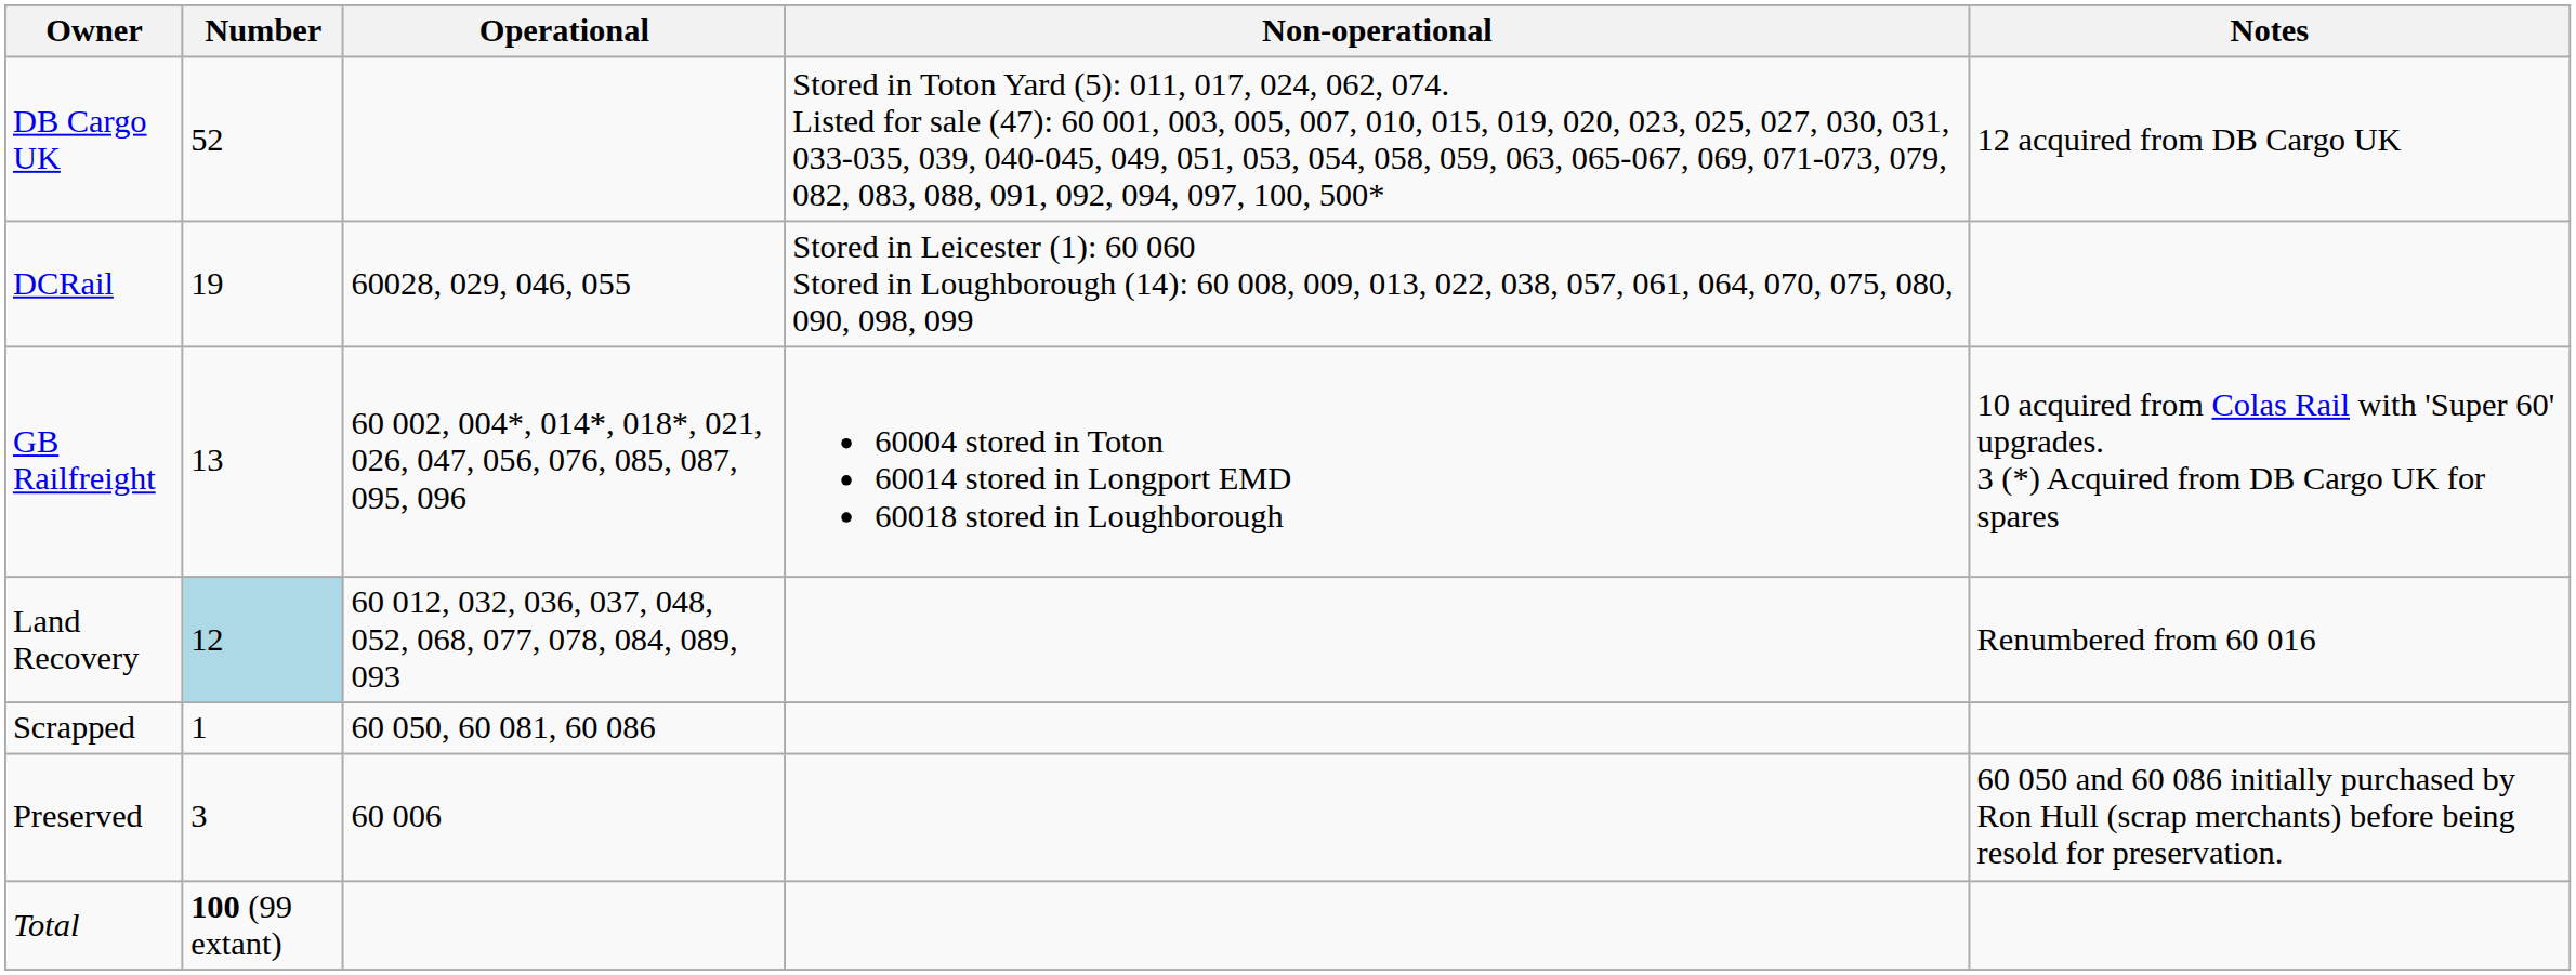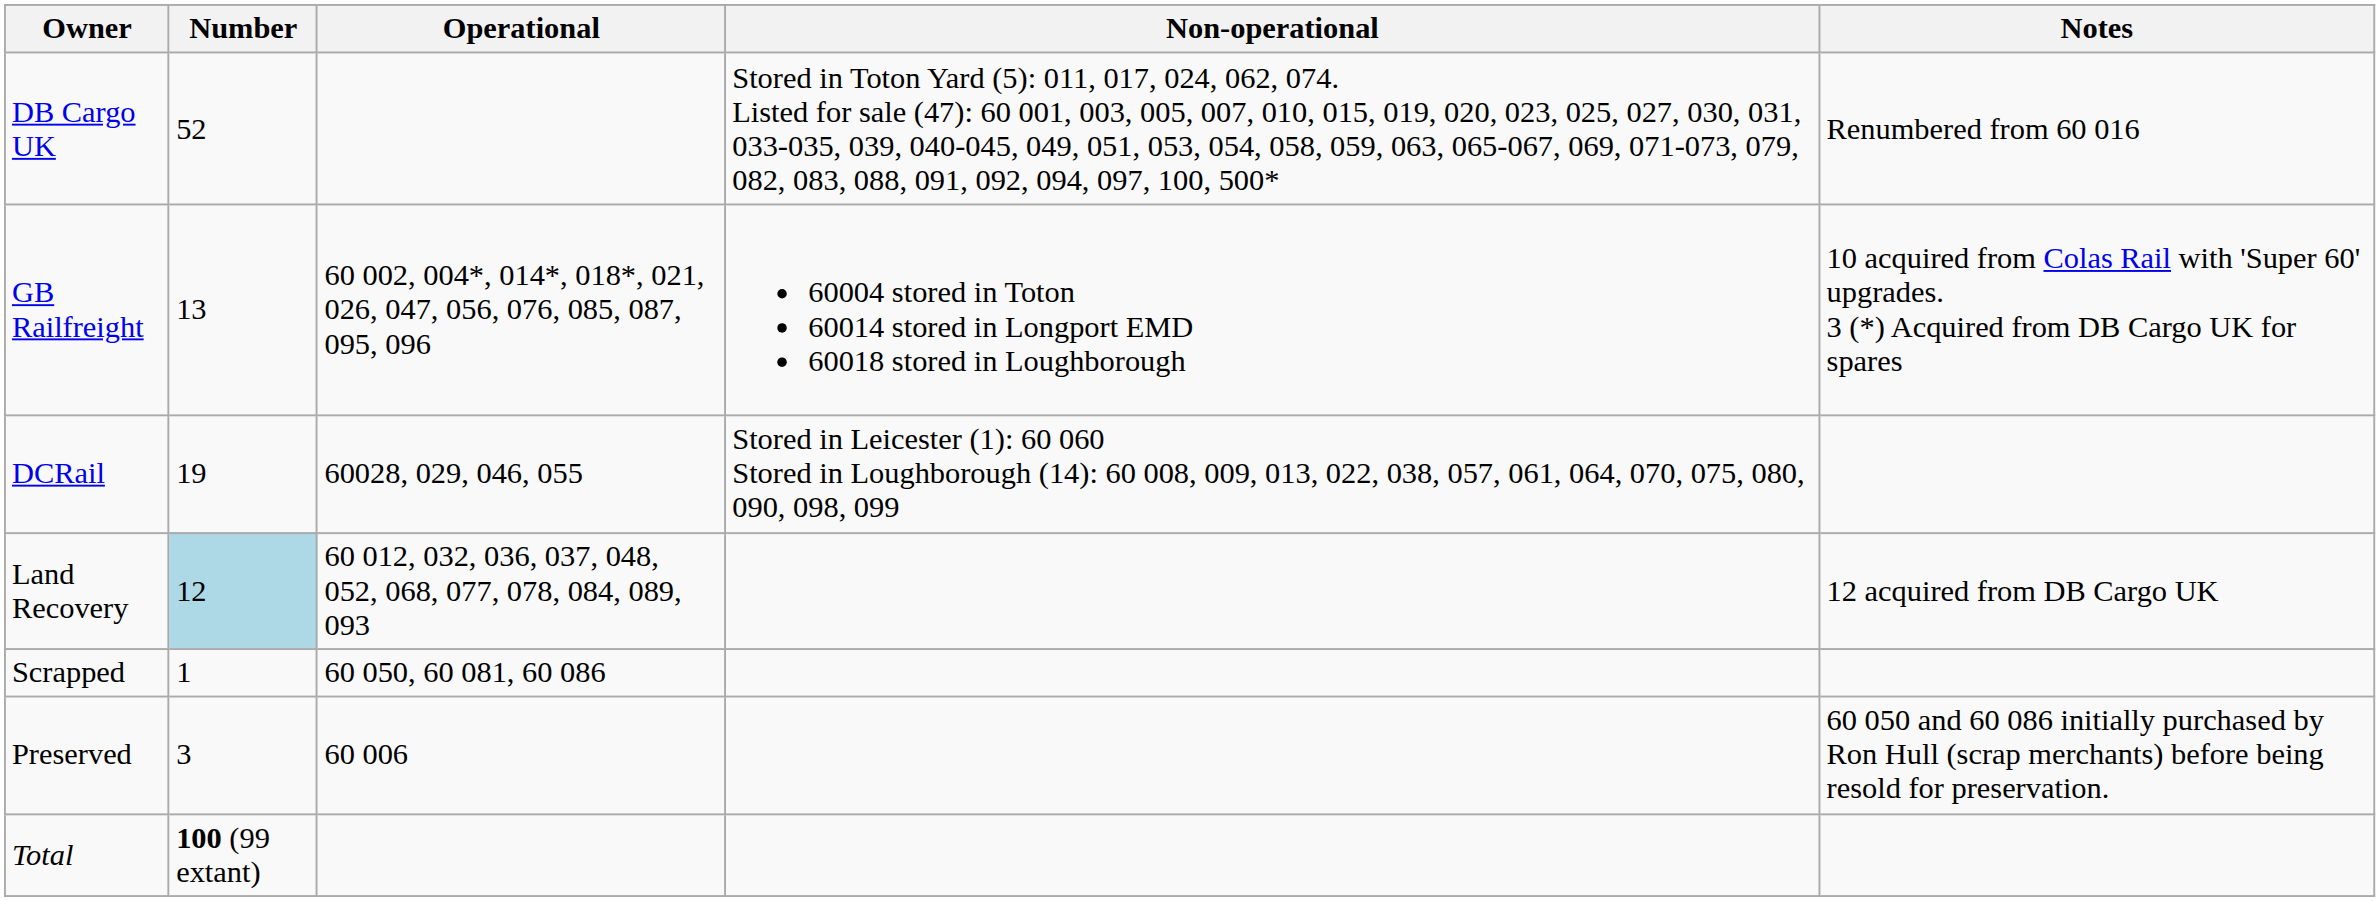 <table class="wikitable">
 <tr>
 <th>Owner</th>
 <th>Number</th>
 <th>Operational</th>
 <th>Non-operational</th>
 <th>Notes</th>
 </tr>
 <tr>
 <td><a href='#'>DB Cargo UK</a></td>
 <td>52</td>
 <td></td>
 <td>Stored in Toton Yard (5): 011, 017, 024, 062, 074.<br>Listed for sale (47): 60 001, 003, 005, 007, 010, 015, 019, 020, 023, 025, 027, 030, 031, 033-035, 039, 040-045, 049, 051, 053, 054, 058, 059, 063, 065-067, 069, 071-073, 079, 082, 083, 088, 091, 092, 094, 097, 100, 500*</td>
-<td>12 acquired from DB Cargo UK</td>
+<td>Renumbered from 60 016</td>
+</tr>
+<tr>
+<td><a href='#'>GB Railfreight</a></td>
+<td>13</td>
+<td>60 002, 004*, 014*, 018*, 021, 026, 047, 056, 076, 085, 087, 095, 096</td>
+<td><br><ul><li>60004 stored in Toton</li><li>60014 stored in Longport EMD</li><li>60018 stored in Loughborough</li></ul></td>
+<td>10 acquired from <a href='#'>Colas Rail</a> with 'Super 60' upgrades.<br>3 (*) Acquired from DB Cargo UK for spares</td>
 </tr>
 <tr>
 <td><a href='#'>DCRail</a></td>
 <td>19</td>
 <td>60028, 029, 046, 055</td>
 <td>Stored in Leicester (1): 60 060<br>Stored in Loughborough (14): 60 008, 009, 013, 022, 038, 057, 061, 064, 070, 075, 080, 090, 098, 099</td>
 <td></td>
 </tr>
 <tr>
-<td><a href='#'>GB Railfreight</a></td>
-<td>13</td>
-<td>60 002, 004*, 014*, 018*, 021, 026, 047, 056, 076, 085, 087, 095, 096</td>
-<td><br><ul><li>60004 stored in Toton</li><li>60014 stored in Longport EMD</li><li>60018 stored in Loughborough</li></ul></td>
-<td>10 acquired from <a href='#'>Colas Rail</a> with 'Super 60' upgrades.<br>3 (*) Acquired from DB Cargo UK for spares</td>
-</tr>
-<tr>
 <td>Land Recovery</td>
 <td style="background: lightblue;">12</td>
 <td>60 012, 032, 036, 037, 048, 052, 068, 077, 078, 084, 089, 093</td>
 <td></td>
-<td>Renumbered from 60 016</td>
+<td>12 acquired from DB Cargo UK</td>
 </tr>
 <tr>
 <td>Scrapped</td>
 <td>1</td>
 <td>60 050, 60 081, 60 086</td>
 <td></td>
 <td></td>
 </tr>
 <tr>
 <td>Preserved</td>
 <td>3</td>
 <td>60 006</td>
 <td></td>
 <td>60 050 and 60 086 initially purchased by Ron Hull (scrap merchants) before being resold for preservation.</td>
 </tr>
 <tr>
 <td><em>Total</em></td>
 <td><strong>100</strong> (99 extant)</td>
 <td></td>
 <td></td>
 <td></td>
 </tr>
 </table>
